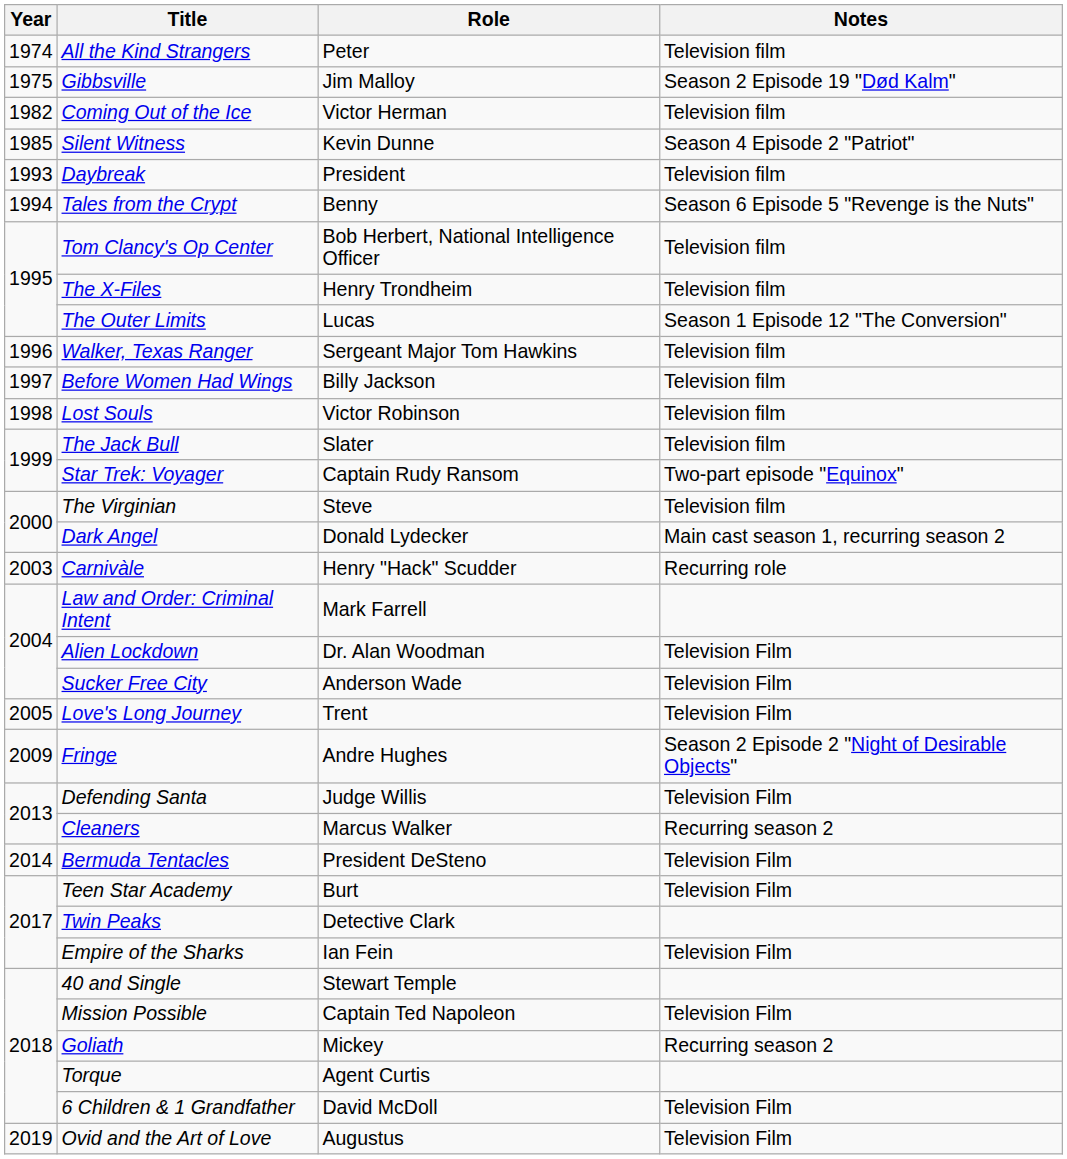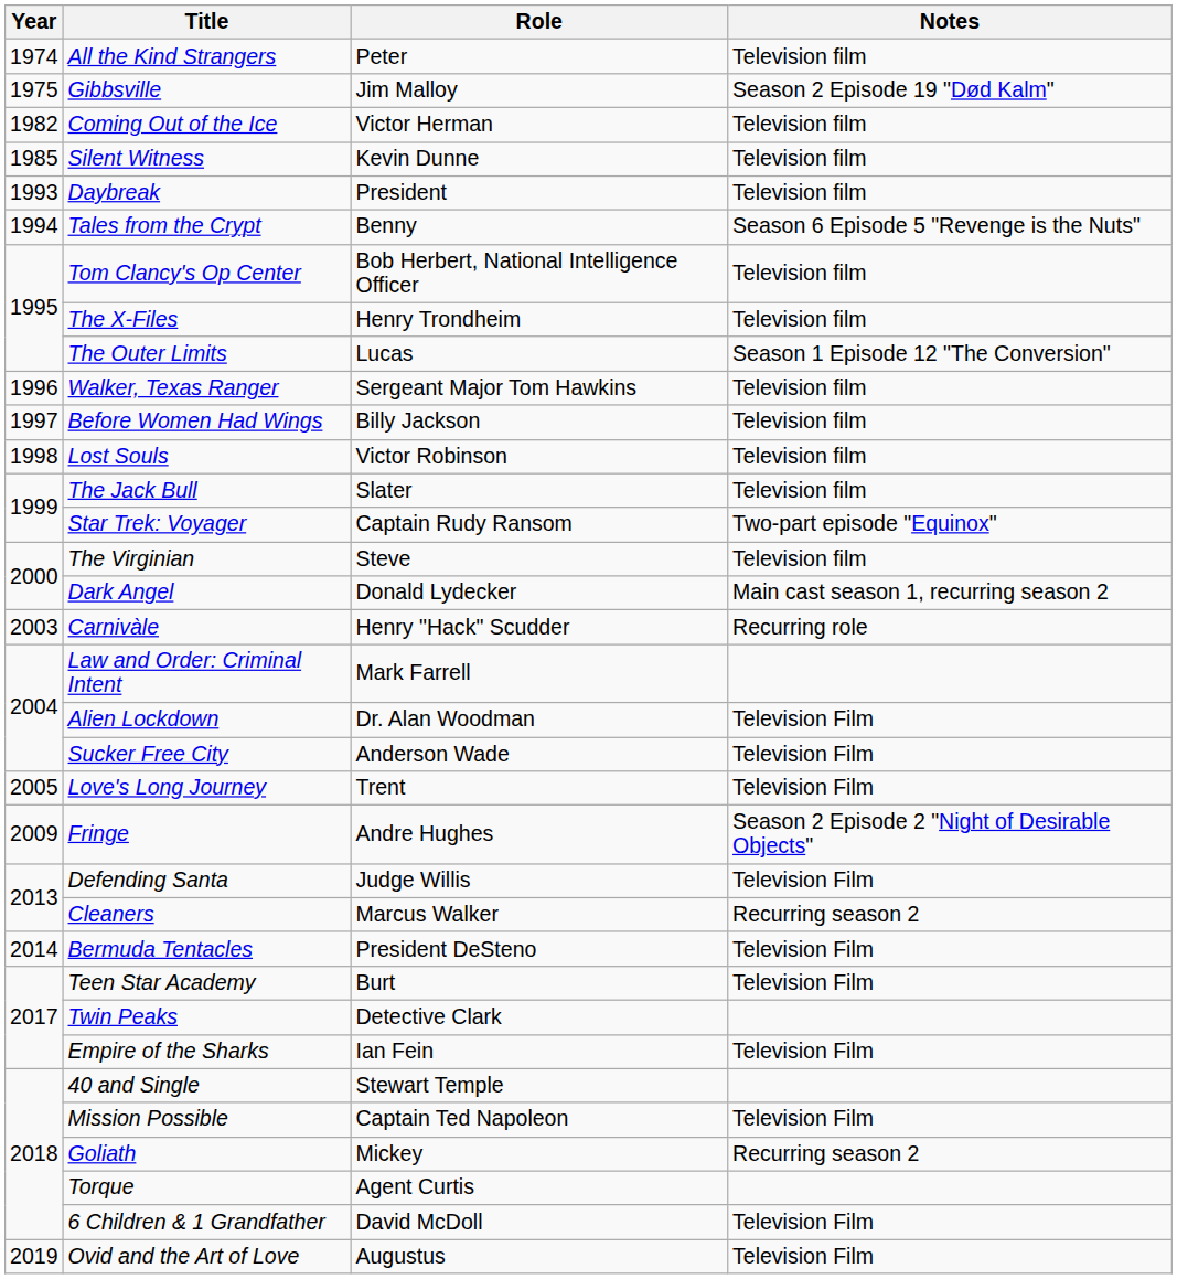 <table class="wikitable sortable">
 <tr>
 <th>Year</th>
 <th>Title</th>
 <th>Role</th>
 <th>Notes</th>
 </tr>
 <tr>
 <td>1974</td>
 <td><em><a href='#'>All the Kind Strangers</a></em></td>
 <td>Peter</td>
 <td>Television film</td>
 </tr>
 <tr>
 <td>1975</td>
 <td><em><a href='#'>Gibbsville</a></em></td>
 <td>Jim Malloy</td>
 <td>Season 2 Episode 19 "<a href='#'>Død Kalm</a>"</td>
 </tr>
 <tr>
 <td>1982</td>
 <td><em><a href='#'>Coming Out of the Ice</a></em></td>
 <td>Victor Herman</td>
 <td>Television film</td>
 </tr>
 <tr>
 <td>1985</td>
 <td><em><a href='#'>Silent Witness</a></em></td>
 <td>Kevin Dunne</td>
-<td>Season 4 Episode 2 "Patriot"</td>
+<td>Television film</td>
 </tr>
 <tr>
 <td>1993</td>
 <td><em><a href='#'>Daybreak</a></em></td>
 <td>President</td>
 <td>Television film</td>
 </tr>
 <tr>
 <td>1994</td>
 <td><em><a href='#'>Tales from the Crypt</a></em></td>
 <td>Benny</td>
 <td>Season 6 Episode 5 "Revenge is the Nuts"</td>
 </tr>
 <tr>
 <td rowspan="3">1995</td>
 <td><em><a href='#'>Tom Clancy's Op Center</a></em></td>
 <td>Bob Herbert, National Intelligence Officer</td>
 <td>Television film</td>
 </tr>
 <tr>
 <td><em><a href='#'>The X-Files</a></em></td>
 <td>Henry Trondheim</td>
 <td>Television film</td>
 </tr>
 <tr>
 <td><em><a href='#'>The Outer Limits</a></em></td>
 <td>Lucas</td>
 <td>Season 1 Episode 12 "The Conversion"</td>
 </tr>
 <tr>
 <td>1996</td>
 <td><em><a href='#'>Walker, Texas Ranger</a></em></td>
 <td>Sergeant Major Tom Hawkins</td>
 <td>Television film</td>
 </tr>
 <tr>
 <td>1997</td>
 <td><em><a href='#'>Before Women Had Wings</a></em></td>
 <td>Billy Jackson</td>
 <td>Television film</td>
 </tr>
 <tr>
 <td>1998</td>
 <td><em><a href='#'>Lost Souls</a></em></td>
 <td>Victor Robinson</td>
 <td>Television film</td>
 </tr>
 <tr>
 <td rowspan="2">1999</td>
 <td><em><a href='#'>The Jack Bull</a></em></td>
 <td>Slater</td>
 <td>Television film</td>
 </tr>
 <tr>
 <td><em><a href='#'>Star Trek: Voyager</a></em></td>
 <td>Captain Rudy Ransom</td>
 <td>Two-part episode "<a href='#'>Equinox</a>"</td>
 </tr>
 <tr>
 <td rowspan="2">2000</td>
 <td><em>The Virginian</em></td>
 <td>Steve</td>
 <td>Television film</td>
 </tr>
 <tr>
 <td><em><a href='#'>Dark Angel</a></em></td>
 <td>Donald Lydecker</td>
 <td>Main cast season 1, recurring season 2</td>
 </tr>
 <tr>
 <td>2003</td>
 <td><em><a href='#'>Carnivàle</a></em></td>
 <td>Henry "Hack" Scudder</td>
 <td>Recurring role</td>
 </tr>
 <tr>
 <td rowspan="3">2004</td>
 <td><em><a href='#'>Law and Order: Criminal Intent</a></em></td>
 <td>Mark Farrell</td>
 <td></td>
 </tr>
 <tr>
 <td><em><a href='#'>Alien Lockdown</a></em></td>
 <td>Dr. Alan Woodman</td>
 <td>Television Film</td>
 </tr>
 <tr>
 <td><em><a href='#'>Sucker Free City</a></em></td>
 <td>Anderson Wade</td>
 <td>Television Film</td>
 </tr>
 <tr>
 <td>2005</td>
 <td><em><a href='#'>Love's Long Journey</a></em></td>
 <td>Trent</td>
 <td>Television Film</td>
 </tr>
 <tr>
 <td>2009</td>
 <td><em><a href='#'>Fringe</a></em></td>
 <td>Andre Hughes</td>
 <td>Season 2 Episode 2 "<a href='#'>Night of Desirable Objects</a>"</td>
 </tr>
 <tr>
 <td rowspan="2">2013</td>
 <td><em>Defending Santa</em></td>
 <td>Judge Willis</td>
 <td>Television Film</td>
 </tr>
 <tr>
 <td><em><a href='#'>Cleaners</a></em></td>
 <td>Marcus Walker</td>
 <td>Recurring season 2</td>
 </tr>
 <tr>
 <td>2014</td>
 <td><em><a href='#'>Bermuda Tentacles</a></em></td>
 <td>President DeSteno</td>
 <td>Television Film</td>
 </tr>
 <tr>
 <td rowspan="3">2017</td>
 <td><em>Teen Star Academy</em></td>
 <td>Burt</td>
 <td>Television Film</td>
 </tr>
 <tr>
 <td><em><a href='#'>Twin Peaks</a></em></td>
 <td>Detective Clark</td>
 <td></td>
 </tr>
 <tr>
 <td><em>Empire of the Sharks</em></td>
 <td>Ian Fein</td>
 <td>Television Film</td>
 </tr>
 <tr>
 <td rowspan="5">2018</td>
 <td><em>40 and Single</em></td>
 <td>Stewart Temple</td>
 <td></td>
 </tr>
 <tr>
 <td><em>Mission Possible</em></td>
 <td>Captain Ted Napoleon</td>
 <td>Television Film</td>
 </tr>
 <tr>
 <td><em><a href='#'>Goliath</a></em></td>
 <td>Mickey</td>
 <td>Recurring season 2</td>
 </tr>
 <tr>
 <td><em>Torque</em></td>
 <td>Agent Curtis</td>
 <td></td>
 </tr>
 <tr>
 <td><em>6 Children & 1 Grandfather</em></td>
 <td>David McDoll</td>
 <td>Television Film</td>
 </tr>
 <tr>
 <td>2019</td>
 <td><em>Ovid and the Art of Love</em></td>
 <td>Augustus</td>
 <td>Television Film</td>
 </tr>
 </table>
